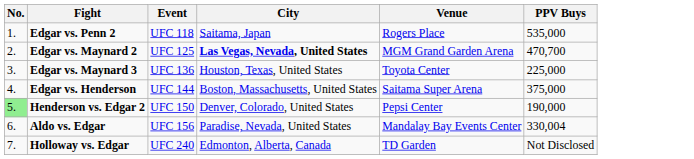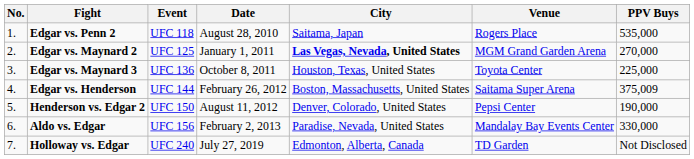 <table class="wikitable">
 <tr>
 <th>No.</th>
 <th>Fight</th>
 <th>Event</th>
+<th>Date</th>
 <th>City</th>
 <th>Venue</th>
 <th>PPV Buys</th>
 </tr>
 <tr>
 <td>1.</td>
 <td><strong>Edgar vs. Penn 2</strong></td>
 <td><a href='#'>UFC 118</a></td>
+<td>August 28, 2010</td>
 <td><a href='#'>Saitama, Japan</a></td>
 <td><a href='#'>Rogers Place</a></td>
 <td>535,000</td>
 </tr>
 <tr>
 <td>2.</td>
 <td><strong>Edgar vs. Maynard 2</strong></td>
 <td><a href='#'>UFC 125</a></td>
+<td>January 1, 2011</td>
 <td><strong><a href='#'>Las Vegas, Nevada</a>, United States</strong></td>
 <td><a href='#'>MGM Grand Garden Arena</a></td>
-<td>470,700</td>
+<td>270,000</td>
 </tr>
 <tr>
 <td>3.</td>
 <td><strong>Edgar vs. Maynard 3</strong></td>
 <td><a href='#'>UFC 136</a></td>
+<td>October 8, 2011</td>
 <td><a href='#'>Houston, Texas</a>, United States</td>
 <td><a href='#'>Toyota Center</a></td>
 <td>225,000</td>
 </tr>
 <tr>
 <td>4.</td>
 <td><strong>Edgar vs. Henderson</strong></td>
 <td><a href='#'>UFC 144</a></td>
+<td>February 26, 2012</td>
 <td><a href='#'>Boston, Massachusetts</a>, United States</td>
 <td><a href='#'>Saitama Super Arena</a></td>
-<td>375,000</td>
+<td>375,009</td>
 </tr>
 <tr>
-<td style="background: lightgreen;">5.</td>
+<td>5.</td>
 <td><strong>Henderson vs. Edgar 2</strong></td>
 <td><a href='#'>UFC 150</a></td>
+<td>August 11, 2012</td>
 <td><a href='#'>Denver, Colorado</a>, United States</td>
 <td><a href='#'>Pepsi Center</a></td>
 <td>190,000</td>
 </tr>
 <tr>
 <td>6.</td>
 <td><strong>Aldo vs. Edgar</strong></td>
 <td><a href='#'>UFC 156</a></td>
+<td>February 2, 2013</td>
 <td><a href='#'>Paradise, Nevada</a>, United States</td>
 <td><a href='#'>Mandalay Bay Events Center</a></td>
-<td>330,004</td>
+<td>330,000</td>
 </tr>
 <tr>
 <td>7.</td>
 <td><strong>Holloway vs. Edgar</strong></td>
 <td><a href='#'>UFC 240</a></td>
+<td>July 27, 2019</td>
 <td><a href='#'>Edmonton</a>, <a href='#'>Alberta</a>, <a href='#'>Canada</a></td>
 <td><a href='#'>TD Garden</a></td>
 <td>Not Disclosed</td>
 </tr>
 </table>
